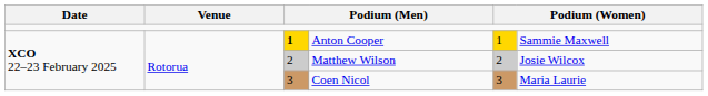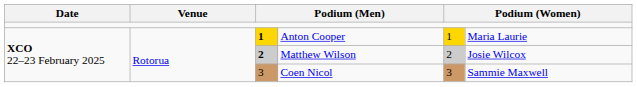 <table class="wikitable" width=70%>
 <tr>
 <th>Date</th>
 <th width=20%>Venue</th>
 <th colspan=2 width=30%>Podium (Men)</th>
 <th colspan=2 width=30%>Podium (Women)</th>
 </tr>
 <tr>
 <td colspan=6></td>
 </tr>
 <tr>
 <td rowspan=3><strong>XCO</strong> <br> 22–23 February 2025</td>
 <td rowspan=3><br><a href='#'>Rotorua</a></td>
 <td bgcolor=FFD700><strong>1</strong></td>
 <td><a href='#'>Anton Cooper</a></td>
 <td bgcolor=FFD700>1</td>
-<td><a href='#'>Sammie Maxwell</a></td>
+<td><a href='#'>Maria Laurie</a></td>
 </tr>
 <tr>
-<td bgcolor=CCCCCC>2</td>
+<td bgcolor=CCCCCC><strong>2</strong></td>
 <td><a href='#'>Matthew Wilson</a></td>
 <td bgcolor=CCCCCC>2</td>
 <td><a href='#'>Josie Wilcox</a></td>
 </tr>
 <tr>
 <td bgcolor=CC9966>3</td>
 <td><a href='#'>Coen Nicol</a></td>
 <td bgcolor=CC9966>3</td>
-<td><a href='#'>Maria Laurie</a></td>
+<td><a href='#'>Sammie Maxwell</a></td>
 </tr>
 </table>
